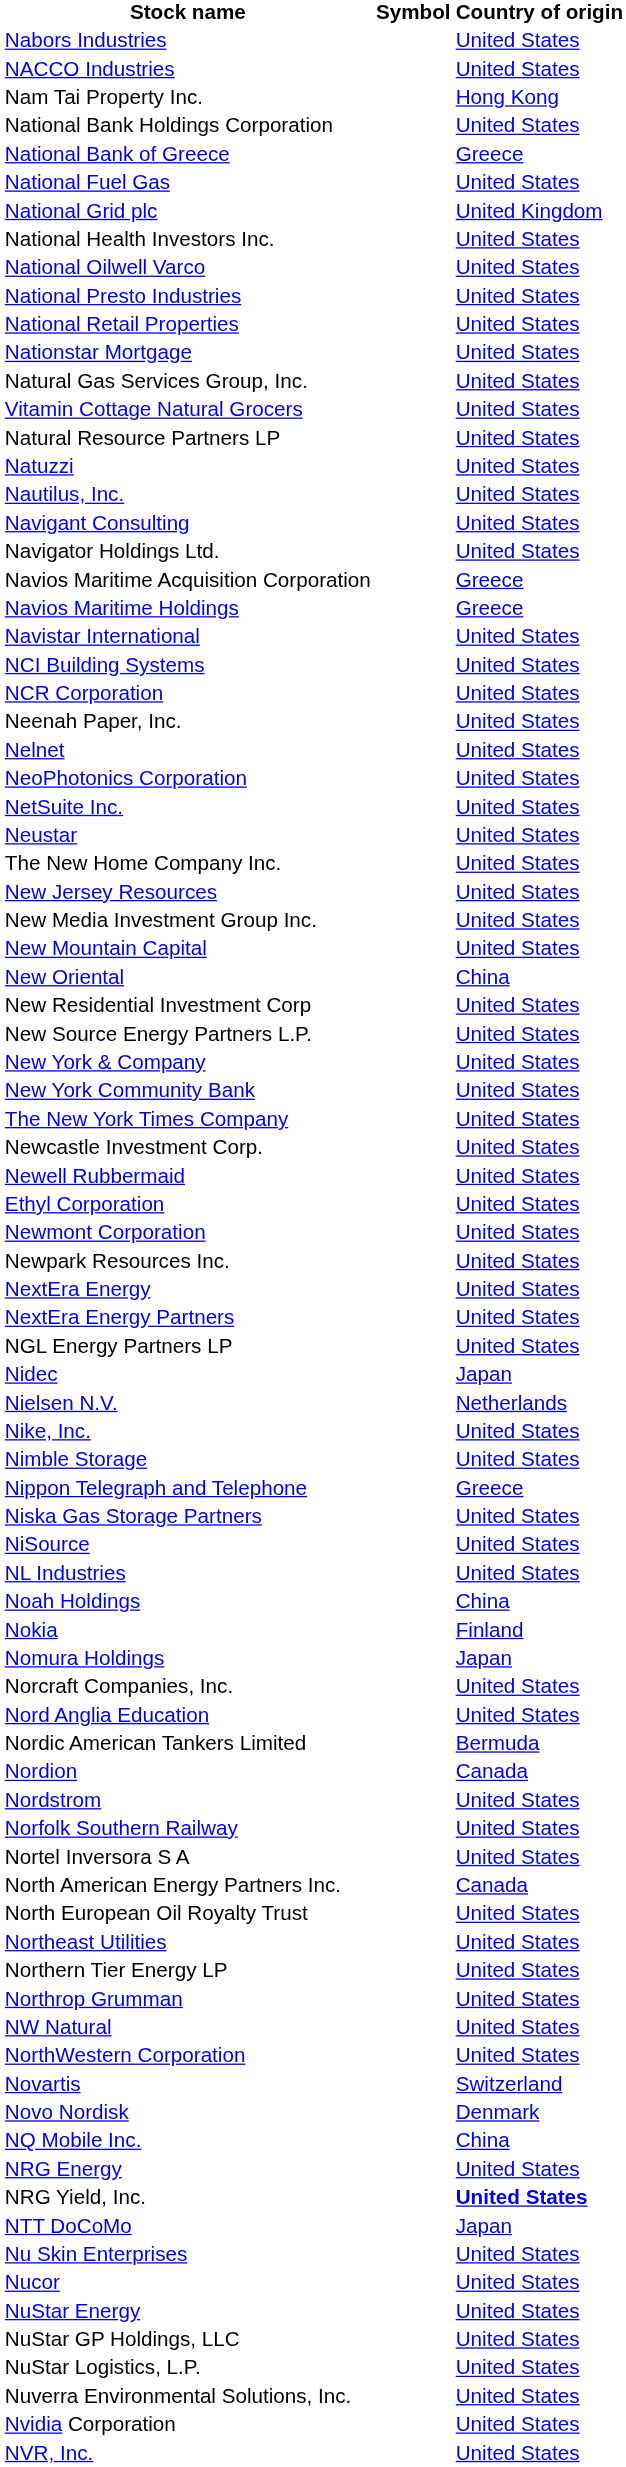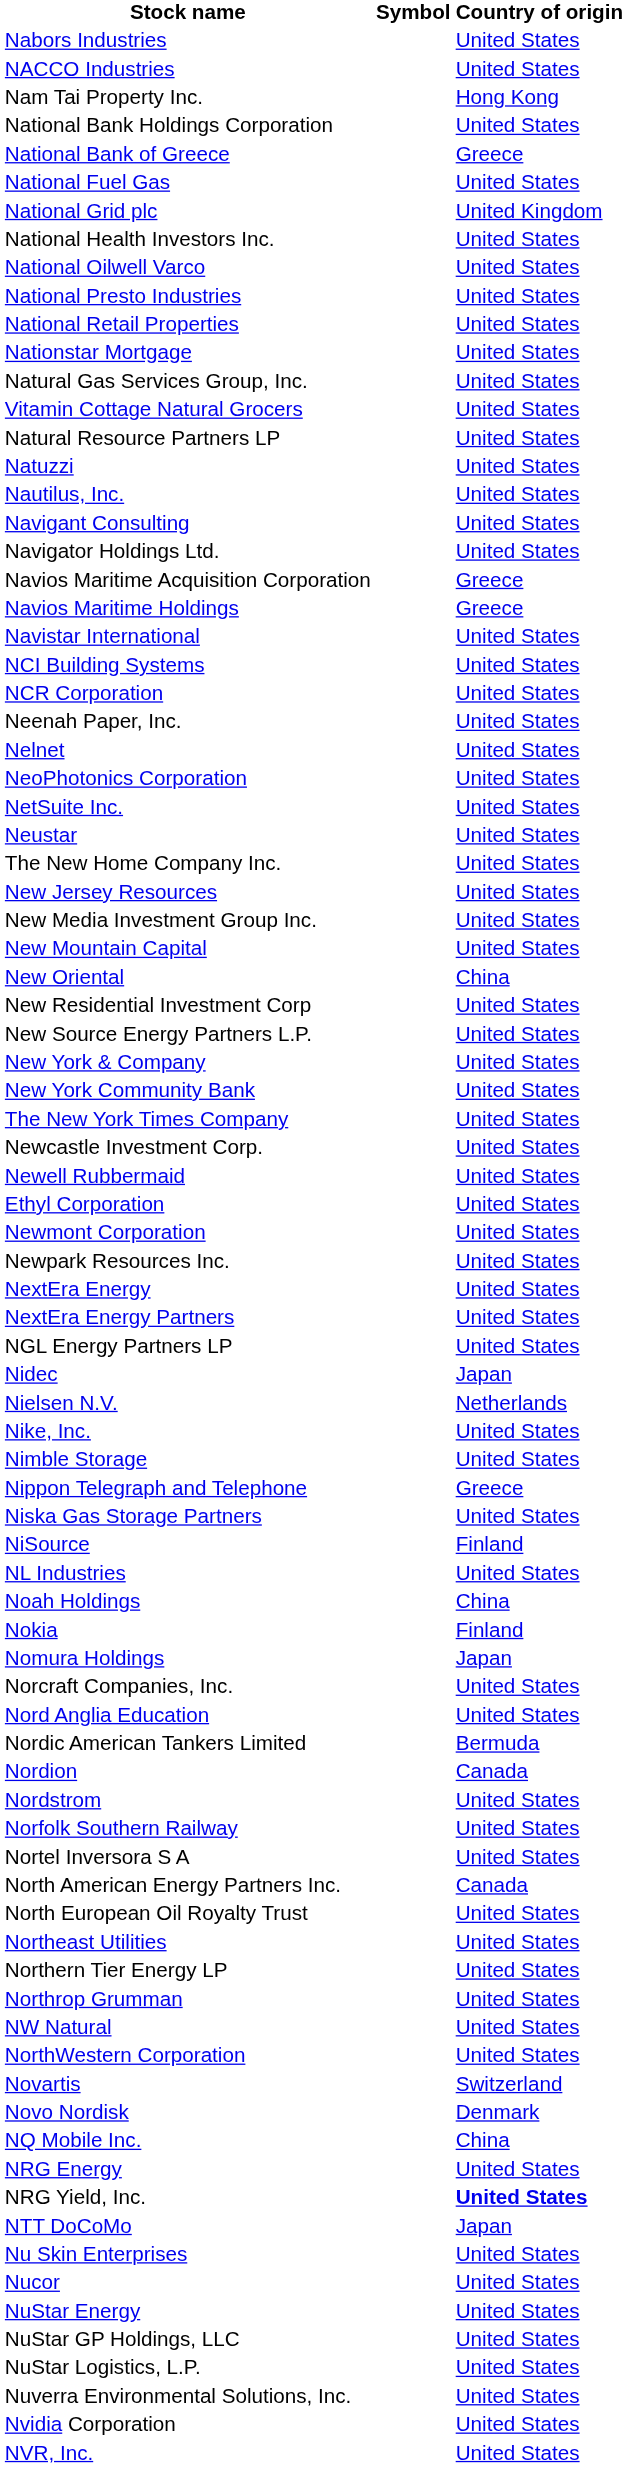 <table style="background:transparent;">
 <tr>
 <th>Stock name</th>
 <th>Symbol</th>
 <th>Country of origin</th>
 </tr>
 <tr --->
 <td><a href='#'>Nabors Industries</a></td>
 <td></td>
 <td><a href='#'>United States</a></td>
 </tr>
 <tr --->
 <td><a href='#'>NACCO Industries</a></td>
 <td></td>
 <td><a href='#'>United States</a></td>
 </tr>
 <tr --->
 <td>Nam Tai Property Inc.</td>
 <td></td>
 <td><a href='#'>Hong Kong</a></td>
 </tr>
 <tr --->
 <td>National Bank Holdings Corporation</td>
 <td></td>
 <td><a href='#'>United States</a></td>
 </tr>
 <tr --->
 <td><a href='#'>National Bank of Greece</a></td>
 <td></td>
 <td><a href='#'>Greece</a></td>
 </tr>
 <tr --->
 <td><a href='#'>National Fuel Gas</a></td>
 <td></td>
 <td><a href='#'>United States</a></td>
 </tr>
 <tr --->
 <td><a href='#'>National Grid plc</a></td>
 <td></td>
 <td><a href='#'>United Kingdom</a></td>
 </tr>
 <tr --->
 <td>National Health Investors Inc.</td>
 <td></td>
 <td><a href='#'>United States</a></td>
 </tr>
 <tr --->
 <td><a href='#'>National Oilwell Varco</a></td>
 <td></td>
 <td><a href='#'>United States</a></td>
 </tr>
 <tr --->
 <td><a href='#'>National Presto Industries</a></td>
 <td></td>
 <td><a href='#'>United States</a></td>
 </tr>
 <tr --->
 <td><a href='#'>National Retail Properties</a></td>
 <td></td>
 <td><a href='#'>United States</a></td>
 </tr>
 <tr --->
 <td><a href='#'>Nationstar Mortgage</a></td>
 <td></td>
 <td><a href='#'>United States</a></td>
 </tr>
 <tr --->
 <td>Natural Gas Services Group, Inc.</td>
 <td></td>
 <td><a href='#'>United States</a></td>
 </tr>
 <tr --->
 <td><a href='#'>Vitamin Cottage Natural Grocers</a></td>
 <td></td>
 <td><a href='#'>United States</a></td>
 </tr>
 <tr --->
 <td>Natural Resource Partners LP</td>
 <td></td>
 <td><a href='#'>United States</a></td>
 </tr>
 <tr --->
 <td><a href='#'>Natuzzi</a></td>
 <td></td>
 <td><a href='#'>United States</a></td>
 </tr>
 <tr --->
 <td><a href='#'>Nautilus, Inc.</a></td>
 <td></td>
 <td><a href='#'>United States</a></td>
 </tr>
 <tr --->
 <td><a href='#'>Navigant Consulting</a></td>
 <td></td>
 <td><a href='#'>United States</a></td>
 </tr>
 <tr --->
 <td>Navigator Holdings Ltd.</td>
 <td></td>
 <td><a href='#'>United States</a></td>
 </tr>
 <tr --->
 <td>Navios Maritime Acquisition Corporation</td>
 <td></td>
 <td><a href='#'>Greece</a></td>
 </tr>
 <tr --->
 <td><a href='#'>Navios Maritime Holdings</a></td>
 <td></td>
 <td><a href='#'>Greece</a></td>
 </tr>
 <tr --->
 <td><a href='#'>Navistar International</a></td>
 <td></td>
 <td><a href='#'>United States</a></td>
 </tr>
 <tr --->
 <td><a href='#'>NCI Building Systems</a></td>
 <td></td>
 <td><a href='#'>United States</a></td>
 </tr>
 <tr --->
 <td><a href='#'>NCR Corporation</a></td>
 <td></td>
 <td><a href='#'>United States</a></td>
 </tr>
 <tr --->
 <td>Neenah Paper, Inc.</td>
 <td></td>
 <td><a href='#'>United States</a></td>
 </tr>
 <tr --->
 <td><a href='#'>Nelnet</a></td>
 <td></td>
 <td><a href='#'>United States</a></td>
 </tr>
 <tr --->
 <td><a href='#'>NeoPhotonics Corporation</a></td>
 <td></td>
 <td><a href='#'>United States</a></td>
 </tr>
 <tr --->
 <td><a href='#'>NetSuite Inc.</a></td>
 <td></td>
 <td><a href='#'>United States</a></td>
 </tr>
 <tr --->
 <td><a href='#'>Neustar</a></td>
 <td></td>
 <td><a href='#'>United States</a></td>
 </tr>
 <tr --->
 <td>The New Home Company Inc.</td>
 <td></td>
 <td><a href='#'>United States</a></td>
 </tr>
 <tr --->
 <td><a href='#'>New Jersey Resources</a></td>
 <td></td>
 <td><a href='#'>United States</a></td>
 </tr>
 <tr --->
 <td>New Media Investment Group Inc.</td>
 <td></td>
 <td><a href='#'>United States</a></td>
 </tr>
 <tr --->
 <td><a href='#'>New Mountain Capital</a></td>
 <td></td>
 <td><a href='#'>United States</a></td>
 </tr>
 <tr --->
 <td><a href='#'>New Oriental</a></td>
 <td></td>
 <td><a href='#'>China</a></td>
 </tr>
 <tr --->
 <td>New Residential Investment Corp</td>
 <td></td>
 <td><a href='#'>United States</a></td>
 </tr>
 <tr --->
 <td>New Source Energy Partners L.P.</td>
 <td></td>
 <td><a href='#'>United States</a></td>
 </tr>
 <tr --->
 <td><a href='#'>New York & Company</a></td>
 <td></td>
 <td><a href='#'>United States</a></td>
 </tr>
 <tr --->
 <td><a href='#'>New York Community Bank</a></td>
 <td></td>
 <td><a href='#'>United States</a></td>
 </tr>
 <tr --->
 <td><a href='#'>The New York Times Company</a></td>
 <td></td>
 <td><a href='#'>United States</a></td>
 </tr>
 <tr --->
 <td>Newcastle Investment Corp.</td>
 <td></td>
 <td><a href='#'>United States</a></td>
 </tr>
 <tr --->
 <td><a href='#'>Newell Rubbermaid</a></td>
 <td></td>
 <td><a href='#'>United States</a></td>
 </tr>
 <tr --->
 <td><a href='#'>Ethyl Corporation</a></td>
 <td></td>
 <td><a href='#'>United States</a></td>
 </tr>
 <tr --->
 <td><a href='#'>Newmont Corporation</a></td>
 <td></td>
 <td><a href='#'>United States</a></td>
 </tr>
 <tr --->
 <td>Newpark Resources Inc.</td>
 <td></td>
 <td><a href='#'>United States</a></td>
 </tr>
 <tr --->
 <td><a href='#'>NextEra Energy</a></td>
 <td></td>
 <td><a href='#'>United States</a></td>
 </tr>
 <tr --->
 <td><a href='#'>NextEra Energy Partners</a></td>
 <td></td>
 <td><a href='#'>United States</a></td>
 </tr>
 <tr --->
 <td>NGL Energy Partners LP</td>
 <td></td>
 <td><a href='#'>United States</a></td>
 </tr>
 <tr --->
 <td><a href='#'>Nidec</a></td>
 <td></td>
 <td><a href='#'>Japan</a></td>
 </tr>
 <tr --->
 <td><a href='#'>Nielsen N.V.</a></td>
 <td></td>
 <td><a href='#'>Netherlands</a></td>
 </tr>
 <tr --->
 <td><a href='#'>Nike, Inc.</a></td>
 <td></td>
 <td><a href='#'>United States</a></td>
 </tr>
 <tr --->
 <td><a href='#'>Nimble Storage</a></td>
 <td></td>
 <td><a href='#'>United States</a></td>
 </tr>
 <tr --->
 <td><a href='#'>Nippon Telegraph and Telephone</a></td>
 <td></td>
 <td><a href='#'>Greece</a></td>
 </tr>
 <tr --->
 <td><a href='#'>Niska Gas Storage Partners</a></td>
 <td></td>
 <td><a href='#'>United States</a></td>
 </tr>
 <tr --->
 <td><a href='#'>NiSource</a></td>
 <td></td>
-<td><a href='#'>United States</a></td>
+<td><a href='#'>Finland</a></td>
 </tr>
 <tr --->
 <td><a href='#'>NL Industries</a></td>
 <td></td>
 <td><a href='#'>United States</a></td>
 </tr>
 <tr --->
 <td><a href='#'>Noah Holdings</a></td>
 <td></td>
 <td><a href='#'>China</a></td>
 </tr>
 <tr --->
 <td><a href='#'>Nokia</a></td>
 <td></td>
 <td><a href='#'>Finland</a></td>
 </tr>
 <tr --->
 <td><a href='#'>Nomura Holdings</a></td>
 <td></td>
 <td><a href='#'>Japan</a></td>
 </tr>
 <tr --->
 <td>Norcraft Companies, Inc.</td>
 <td></td>
 <td><a href='#'>United States</a></td>
 </tr>
 <tr --->
 <td><a href='#'>Nord Anglia Education</a></td>
 <td></td>
 <td><a href='#'>United States</a></td>
 </tr>
 <tr --->
 <td>Nordic American Tankers Limited</td>
 <td></td>
 <td><a href='#'>Bermuda</a></td>
 </tr>
 <tr --->
 <td><a href='#'>Nordion</a></td>
 <td></td>
 <td><a href='#'>Canada</a></td>
 </tr>
 <tr --->
 <td><a href='#'>Nordstrom</a></td>
 <td></td>
 <td><a href='#'>United States</a></td>
 </tr>
 <tr --->
 <td><a href='#'>Norfolk Southern Railway</a></td>
 <td></td>
 <td><a href='#'>United States</a></td>
 </tr>
 <tr --->
 <td>Nortel Inversora S A</td>
 <td></td>
 <td><a href='#'>United States</a></td>
 </tr>
 <tr --->
 <td>North American Energy Partners Inc.</td>
 <td></td>
 <td><a href='#'>Canada</a></td>
 </tr>
 <tr --->
 <td>North European Oil Royalty Trust</td>
 <td></td>
 <td><a href='#'>United States</a></td>
 </tr>
 <tr --->
 <td><a href='#'>Northeast Utilities</a></td>
 <td></td>
 <td><a href='#'>United States</a></td>
 </tr>
 <tr --->
 <td>Northern Tier Energy LP</td>
 <td></td>
 <td><a href='#'>United States</a></td>
 </tr>
 <tr --->
 <td><a href='#'>Northrop Grumman</a></td>
 <td></td>
 <td><a href='#'>United States</a></td>
 </tr>
 <tr --->
 <td><a href='#'>NW Natural</a></td>
 <td></td>
 <td><a href='#'>United States</a></td>
 </tr>
 <tr --->
 <td><a href='#'>NorthWestern Corporation</a></td>
 <td></td>
 <td><a href='#'>United States</a></td>
 </tr>
 <tr --->
 <td><a href='#'>Novartis</a></td>
 <td></td>
 <td><a href='#'>Switzerland</a></td>
 </tr>
 <tr --->
 <td><a href='#'>Novo Nordisk</a></td>
 <td></td>
 <td><a href='#'>Denmark</a></td>
 </tr>
 <tr --->
 <td><a href='#'>NQ Mobile Inc.</a></td>
 <td></td>
 <td><a href='#'>China</a></td>
 </tr>
 <tr --->
 <td><a href='#'>NRG Energy</a></td>
 <td></td>
 <td><a href='#'>United States</a></td>
 </tr>
 <tr --->
 <td>NRG Yield, Inc.</td>
 <td></td>
 <td><strong><a href='#'>United States</a></strong></td>
 </tr>
 <tr --->
 <td><a href='#'>NTT DoCoMo</a></td>
 <td></td>
 <td><a href='#'>Japan</a></td>
 </tr>
 <tr --->
 <td><a href='#'>Nu Skin Enterprises</a></td>
 <td></td>
 <td><a href='#'>United States</a></td>
 </tr>
 <tr --->
 <td><a href='#'>Nucor</a></td>
 <td></td>
 <td><a href='#'>United States</a></td>
 </tr>
 <tr --->
 <td><a href='#'>NuStar Energy</a></td>
 <td></td>
 <td><a href='#'>United States</a></td>
 </tr>
 <tr --->
 <td>NuStar GP Holdings, LLC</td>
 <td></td>
 <td><a href='#'>United States</a></td>
 </tr>
 <tr --->
 <td>NuStar Logistics, L.P.</td>
 <td></td>
 <td><a href='#'>United States</a></td>
 </tr>
 <tr --->
 <td>Nuverra Environmental Solutions, Inc.</td>
 <td></td>
 <td><a href='#'>United States</a></td>
 </tr>
 <tr --->
 <td><a href='#'>Nvidia</a> Corporation</td>
 <td></td>
 <td><a href='#'>United States</a></td>
 </tr>
 <tr --->
 <td><a href='#'>NVR, Inc.</a></td>
 <td></td>
 <td><a href='#'>United States</a></td>
 </tr>
 <tr --->
 </tr>
 </table>
